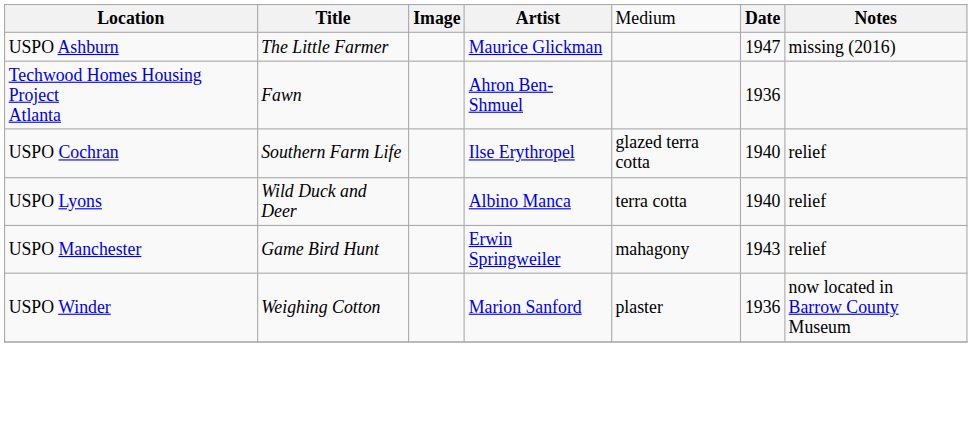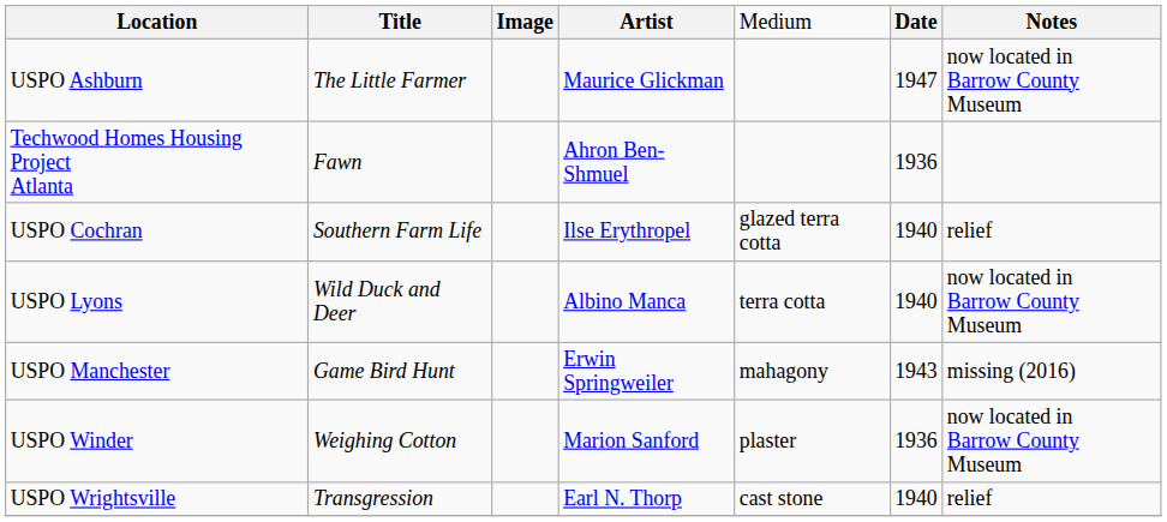 <table class="wikitable sortable">
 <tr>
 <th>Location</th>
 <th>Title</th>
 <th>Image</th>
 <th>Artist</th>
 <td>Medium</td>
 <th>Date</th>
 <th>Notes</th>
 </tr>
 <tr>
 <td>USPO <a href='#'>Ashburn</a></td>
 <td><em>The Little Farmer</em></td>
 <td></td>
 <td><a href='#'>Maurice Glickman</a></td>
 <td></td>
 <td>1947</td>
-<td>missing (2016)</td>
+<td>now located in<br><a href='#'>Barrow County</a> Museum</td>
 </tr>
 <tr>
 <td><a href='#'>Techwood Homes Housing Project</a><br> <a href='#'>Atlanta</a></td>
 <td><em>Fawn</em></td>
 <td></td>
 <td><a href='#'>Ahron Ben-Shmuel</a></td>
 <td></td>
 <td>1936</td>
 <td></td>
 </tr>
 <tr>
 <td>USPO <a href='#'>Cochran</a></td>
 <td><em>Southern Farm Life</em></td>
 <td></td>
 <td><a href='#'>Ilse Erythropel</a></td>
 <td>glazed terra cotta</td>
 <td>1940</td>
 <td>relief</td>
 </tr>
 <tr>
 <td>USPO <a href='#'>Lyons</a></td>
 <td><em>Wild Duck and Deer</em></td>
 <td></td>
 <td><a href='#'>Albino Manca</a></td>
 <td>terra cotta</td>
 <td>1940</td>
-<td>relief</td>
+<td>now located in<br><a href='#'>Barrow County</a> Museum</td>
 </tr>
 <tr>
 <td>USPO <a href='#'>Manchester</a></td>
 <td><em>Game Bird Hunt</em></td>
 <td></td>
 <td><a href='#'>Erwin Springweiler</a></td>
 <td>mahagony</td>
 <td>1943</td>
-<td>relief</td>
+<td>missing (2016)</td>
 </tr>
 <tr>
 <td>USPO <a href='#'>Winder</a></td>
 <td><em>Weighing Cotton</em></td>
 <td></td>
 <td><a href='#'>Marion Sanford</a></td>
 <td>plaster</td>
 <td>1936</td>
 <td>now located in<br><a href='#'>Barrow County</a> Museum</td>
 </tr>
 <tr>
+<td>USPO <a href='#'>Wrightsville</a></td>
+<td><em>Transgression</em></td>
+<td></td>
+<td><a href='#'>Earl N. Thorp</a></td>
+<td>cast stone</td>
+<td>1940</td>
+<td>relief</td>
+</tr>
+<tr>
 </tr>
 </table>
